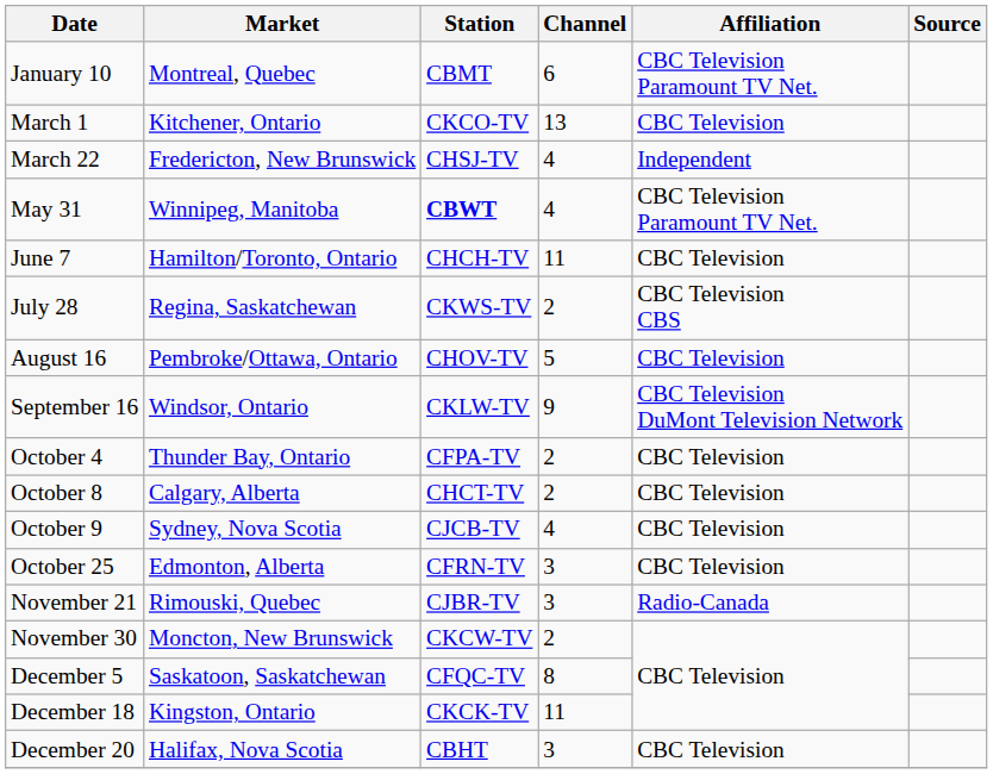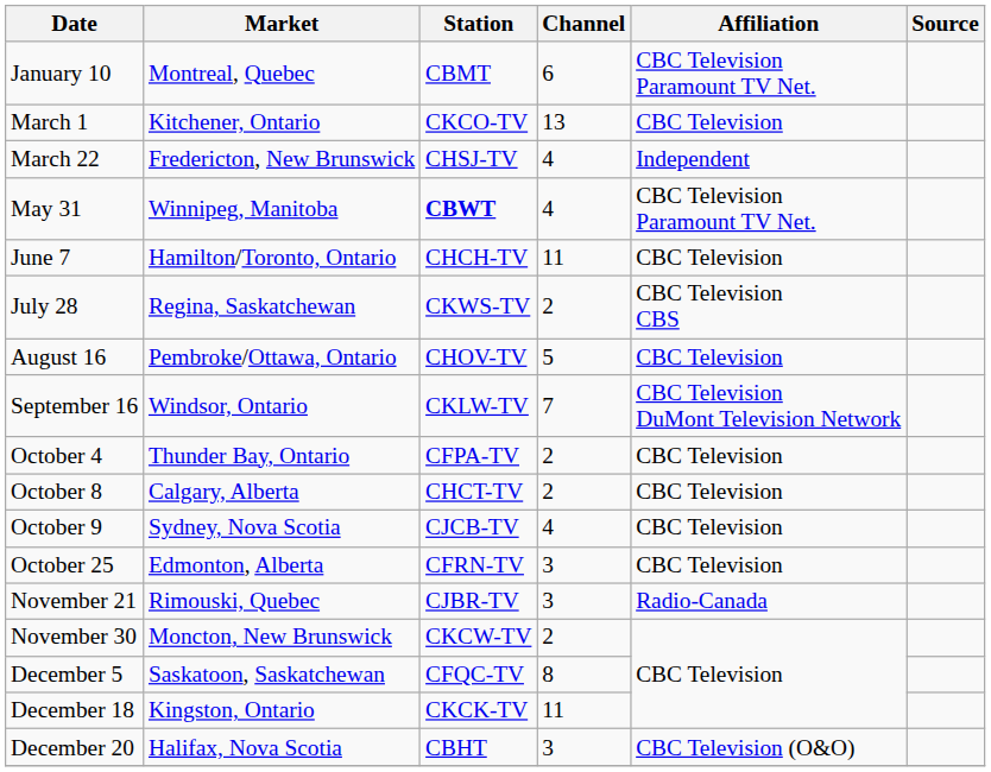 <table class="wikitable">
 <tr>
 <th>Date</th>
 <th>Market</th>
 <th>Station</th>
 <th>Channel</th>
 <th>Affiliation</th>
 <th>Source</th>
 </tr>
 <tr>
 <td>January 10</td>
 <td><a href='#'>Montreal</a>, <a href='#'>Quebec</a></td>
 <td><a href='#'>CBMT</a></td>
 <td>6</td>
 <td><a href='#'>CBC Television</a>  <br> <a href='#'>Paramount TV Net.</a> </td>
 <td></td>
 </tr>
 <tr>
 <td>March 1</td>
 <td><a href='#'>Kitchener, Ontario</a></td>
 <td><a href='#'>CKCO-TV</a></td>
 <td>13</td>
 <td><a href='#'>CBC Television</a></td>
 <td></td>
 </tr>
 <tr>
 <td>March 22</td>
 <td><a href='#'>Fredericton</a>, <a href='#'>New Brunswick</a></td>
 <td><a href='#'>CHSJ-TV</a></td>
 <td>4</td>
 <td><a href='#'>Independent</a></td>
 <td></td>
 </tr>
 <tr>
 <td>May 31</td>
 <td><a href='#'>Winnipeg, Manitoba</a></td>
 <td><strong><a href='#'>CBWT</a></strong></td>
 <td>4</td>
 <td>CBC Television  <br> <a href='#'>Paramount TV Net.</a> </td>
 <td></td>
 </tr>
 <tr>
 <td>June 7</td>
 <td><a href='#'>Hamilton</a>/<a href='#'>Toronto, Ontario</a></td>
 <td><a href='#'>CHCH-TV</a></td>
 <td>11</td>
 <td>CBC Television</td>
 <td></td>
 </tr>
 <tr>
 <td>July 28</td>
 <td><a href='#'>Regina, Saskatchewan</a></td>
 <td><a href='#'>CKWS-TV</a></td>
 <td>2</td>
 <td>CBC Television  <br> <a href='#'>CBS</a> </td>
 <td></td>
 </tr>
 <tr>
 <td>August 16</td>
 <td><a href='#'>Pembroke</a>/<a href='#'>Ottawa, Ontario</a></td>
 <td><a href='#'>CHOV-TV</a></td>
 <td>5</td>
 <td><a href='#'>CBC Television</a></td>
 <td></td>
 </tr>
 <tr>
 <td>September 16</td>
 <td><a href='#'>Windsor, Ontario</a></td>
 <td><a href='#'>CKLW-TV</a></td>
-<td>9</td>
+<td>7</td>
 <td><a href='#'>CBC Television</a>  <br> <a href='#'>DuMont Television Network</a>  <br></td>
 <td></td>
 </tr>
 <tr>
 <td>October 4</td>
 <td><a href='#'>Thunder Bay, Ontario</a></td>
 <td><a href='#'>CFPA-TV</a></td>
 <td>2</td>
 <td>CBC Television</td>
 <td></td>
 </tr>
 <tr>
 <td>October 8</td>
 <td><a href='#'>Calgary, Alberta</a></td>
 <td><a href='#'>CHCT-TV</a></td>
 <td>2</td>
 <td>CBC Television</td>
 <td></td>
 </tr>
 <tr>
 <td>October 9</td>
 <td><a href='#'>Sydney, Nova Scotia</a></td>
 <td><a href='#'>CJCB-TV</a></td>
 <td>4</td>
 <td>CBC Television</td>
 <td></td>
 </tr>
 <tr>
 <td>October 25</td>
 <td><a href='#'>Edmonton</a>, <a href='#'>Alberta</a></td>
 <td><a href='#'>CFRN-TV</a></td>
 <td>3</td>
 <td>CBC Television</td>
 <td></td>
 </tr>
 <tr>
 <td>November 21</td>
 <td><a href='#'>Rimouski, Quebec</a></td>
 <td><a href='#'>CJBR-TV</a></td>
 <td>3</td>
 <td><a href='#'>Radio-Canada</a></td>
 <td></td>
 </tr>
 <tr>
 <td>November 30</td>
 <td><a href='#'>Moncton, New Brunswick</a></td>
 <td><a href='#'>CKCW-TV</a></td>
 <td>2</td>
 <td rowspan=3>CBC Television</td>
 <td></td>
 </tr>
 <tr>
 <td>December 5</td>
 <td><a href='#'>Saskatoon</a>, <a href='#'>Saskatchewan</a></td>
 <td><a href='#'>CFQC-TV</a></td>
 <td>8</td>
 <td></td>
 </tr>
 <tr>
 <td>December 18</td>
 <td><a href='#'>Kingston, Ontario</a></td>
 <td><a href='#'>CKCK-TV</a></td>
 <td>11</td>
 <td></td>
 </tr>
 <tr>
 <td>December 20</td>
 <td><a href='#'>Halifax, Nova Scotia</a></td>
 <td><a href='#'>CBHT</a></td>
 <td>3</td>
-<td>CBC Television</td>
+<td><a href='#'>CBC Television</a> (O&O)</td>
 <td></td>
 </tr>
 <tr>
 </tr>
 </table>
